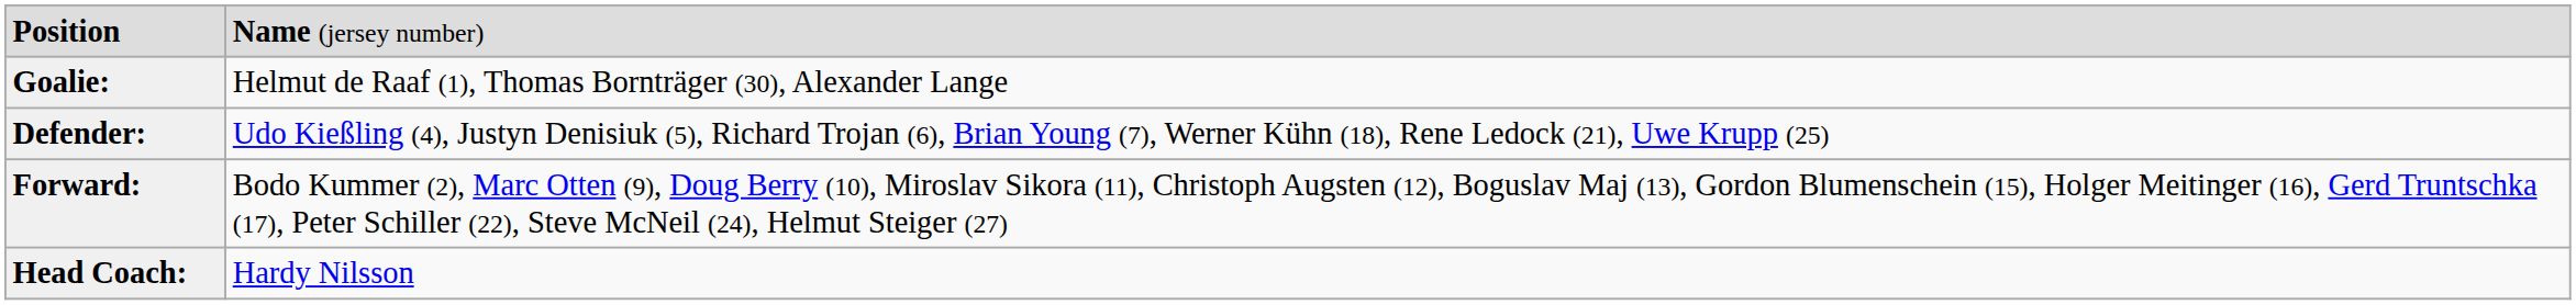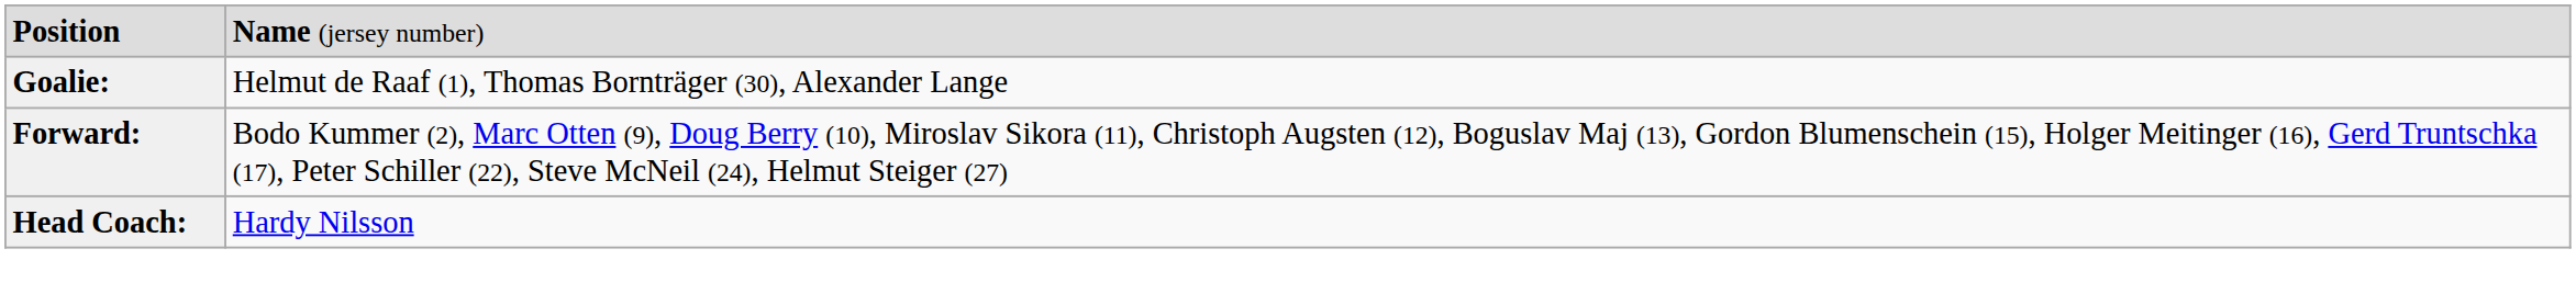 <table class="wikitable" style="font-size: 95%;">
 <tr bgcolor="#dddddd">
 <td width="100" valign="top"><strong>Position</strong></td>
 <td><strong>Name</strong> <small>(jersey number)</small></td>
 </tr>
 <tr>
 <td width="100" valign="top" bgcolor="#f0f0f0"><strong>Goalie:</strong></td>
 <td>Helmut de Raaf <small>(1)</small>, Thomas Bornträger <small>(30)</small>, Alexander Lange</td>
 </tr>
 <tr>
-<td width="100" valign="top" bgcolor="#f0f0f0"><strong>Defender:</strong></td>
-<td><a href='#'>Udo Kießling</a> <small>(4)</small>, Justyn Denisiuk <small>(5)</small>, Richard Trojan <small>(6)</small>, <a href='#'>Brian Young</a> <small>(7)</small>, Werner Kühn <small>(18)</small>, Rene Ledock <small>(21)</small>, <a href='#'>Uwe Krupp</a> <small>(25)</small></td>
-</tr>
-<tr>
 <td width="100" valign="top" bgcolor="#f0f0f0"><strong>Forward:</strong></td>
 <td>Bodo Kummer <small>(2)</small>, <a href='#'>Marc Otten</a> <small>(9)</small>, <a href='#'>Doug Berry</a> <small>(10)</small>, Miroslav Sikora <small>(11)</small>, Christoph Augsten <small>(12)</small>, Boguslav Maj <small>(13)</small>, Gordon Blumenschein <small>(15)</small>, Holger Meitinger <small>(16)</small>, <a href='#'>Gerd Truntschka</a> <small>(17)</small>, Peter Schiller <small>(22)</small>, Steve McNeil <small>(24)</small>, Helmut Steiger <small>(27)</small></td>
 </tr>
 <tr>
 <td width="100" valign="top" bgcolor="#f0f0f0"><strong>Head Coach:</strong></td>
 <td><a href='#'>Hardy Nilsson</a></td>
 </tr>
 </table>
